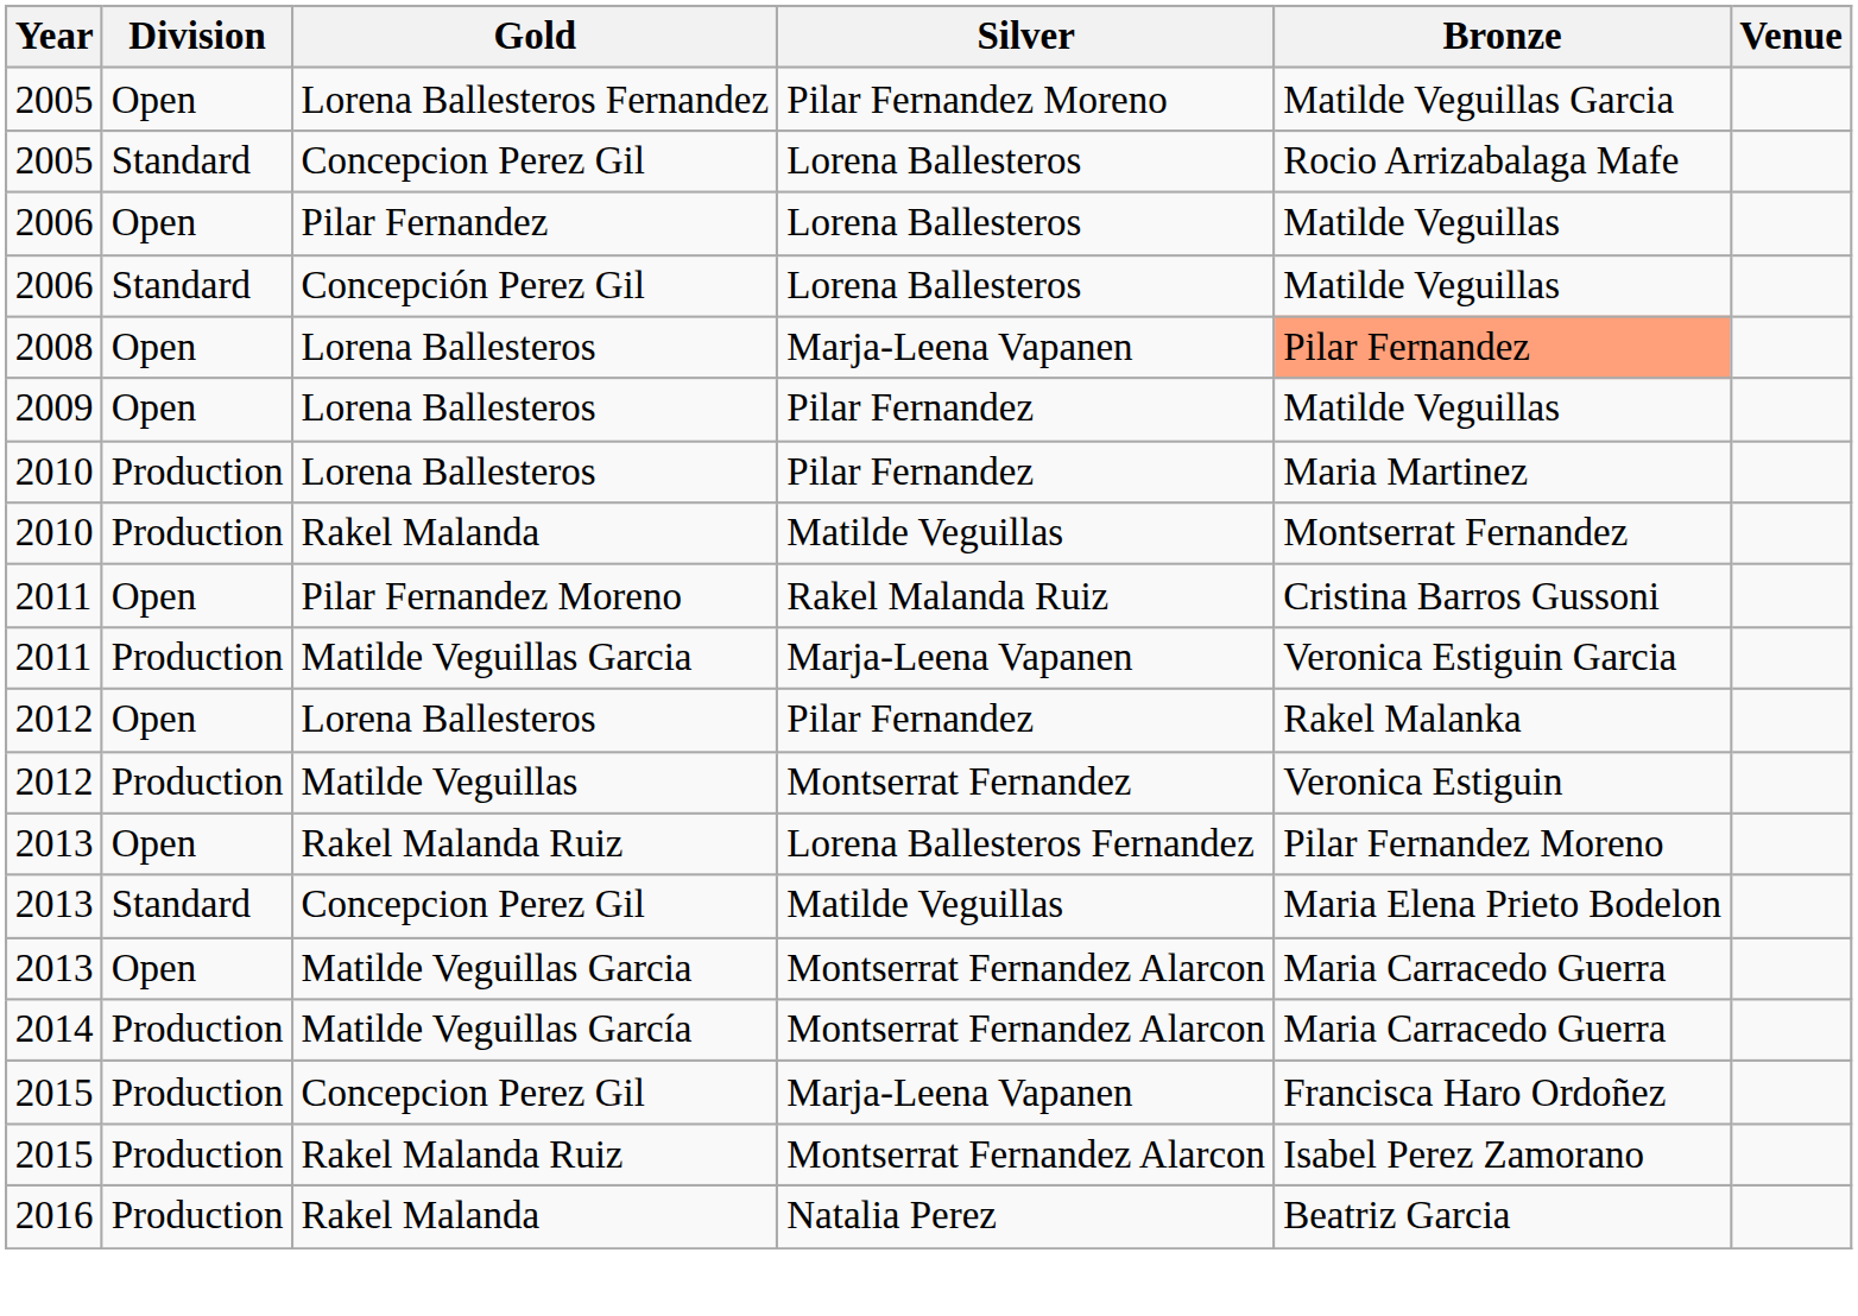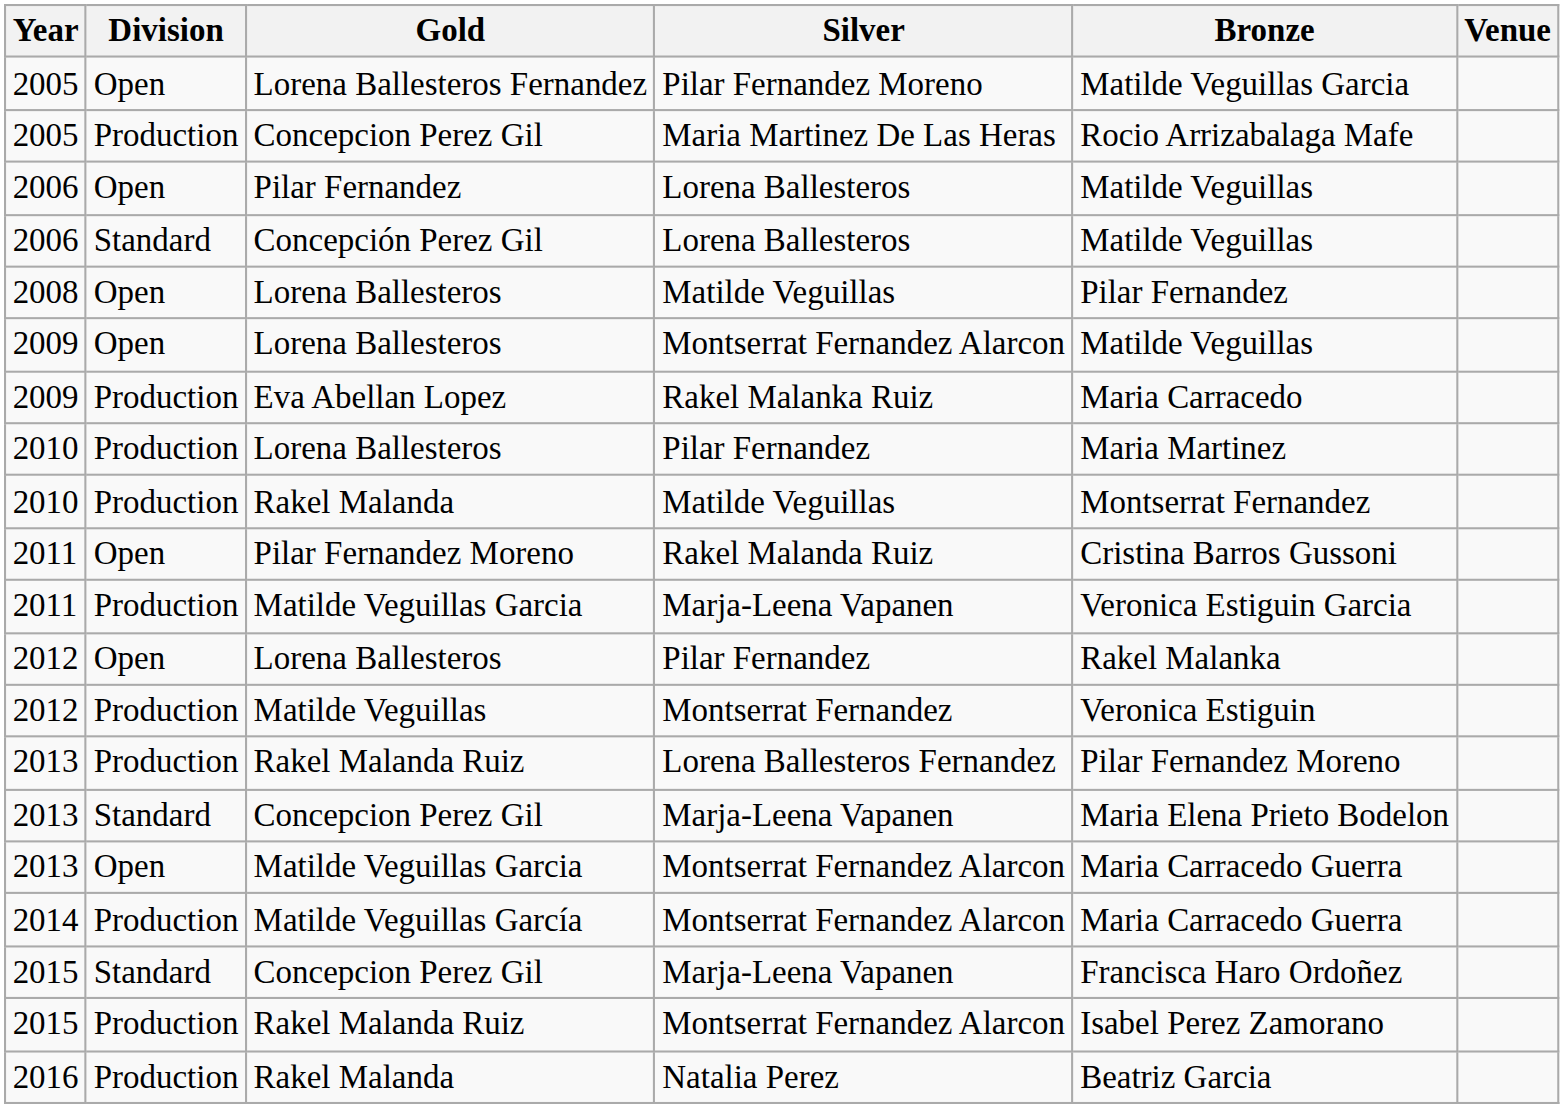 <table class="wikitable sortable" style="text-align: left;">
 <tr>
 <th>Year</th>
 <th>Division</th>
 <th> Gold</th>
 <th> Silver</th>
 <th> Bronze</th>
 <th>Venue</th>
 </tr>
 <tr>
 <td>2005</td>
 <td>Open</td>
 <td> Lorena Ballesteros Fernandez</td>
 <td> Pilar Fernandez Moreno</td>
 <td> Matilde Veguillas Garcia</td>
 <td></td>
 </tr>
 <tr>
 <td>2005</td>
-<td>Standard</td>
+<td>Production</td>
 <td> Concepcion Perez Gil</td>
-<td> Lorena Ballesteros</td>
+<td> Maria Martinez De Las Heras</td>
 <td> Rocio Arrizabalaga Mafe</td>
 <td></td>
 </tr>
 <tr>
 <td>2006</td>
 <td>Open</td>
 <td> Pilar Fernandez</td>
 <td> Lorena Ballesteros</td>
 <td> Matilde Veguillas</td>
 <td></td>
 </tr>
 <tr>
 <td>2006</td>
 <td>Standard</td>
 <td> Concepción Perez Gil</td>
 <td> Lorena Ballesteros</td>
 <td> Matilde Veguillas</td>
 <td></td>
 </tr>
 <tr>
 <td>2008</td>
 <td>Open</td>
 <td> Lorena Ballesteros</td>
-<td> Marja-Leena Vapanen</td>
-<td style="background: lightsalmon;"> Pilar Fernandez</td>
+<td> Matilde Veguillas</td>
+<td> Pilar Fernandez</td>
 <td></td>
 </tr>
 <tr>
 <td>2009</td>
 <td>Open</td>
 <td> Lorena Ballesteros</td>
-<td> Pilar Fernandez</td>
+<td> Montserrat Fernandez Alarcon</td>
 <td> Matilde Veguillas</td>
+<td></td>
+</tr>
+<tr>
+<td>2009</td>
+<td>Production</td>
+<td> Eva Abellan Lopez</td>
+<td> Rakel Malanka Ruiz</td>
+<td> Maria Carracedo</td>
 <td></td>
 </tr>
 <tr>
 <td>2010</td>
 <td>Production</td>
 <td> Lorena Ballesteros</td>
 <td> Pilar Fernandez</td>
 <td> Maria Martinez</td>
 <td></td>
 </tr>
 <tr>
 <td>2010</td>
 <td>Production</td>
 <td> Rakel Malanda</td>
 <td> Matilde Veguillas</td>
 <td> Montserrat Fernandez</td>
 <td></td>
 </tr>
 <tr>
 <td>2011</td>
 <td>Open</td>
 <td> Pilar Fernandez Moreno</td>
 <td> Rakel Malanda Ruiz</td>
 <td> Cristina Barros Gussoni</td>
 <td></td>
 </tr>
 <tr>
 <td>2011</td>
 <td>Production</td>
 <td> Matilde Veguillas Garcia</td>
 <td> Marja-Leena Vapanen</td>
 <td> Veronica Estiguin Garcia</td>
 <td></td>
 </tr>
 <tr>
 <td>2012</td>
 <td>Open</td>
 <td> Lorena Ballesteros</td>
 <td> Pilar Fernandez</td>
 <td> Rakel Malanka</td>
 <td></td>
 </tr>
 <tr>
 <td>2012</td>
 <td>Production</td>
 <td> Matilde Veguillas</td>
 <td> Montserrat Fernandez</td>
 <td> Veronica Estiguin</td>
 <td></td>
 </tr>
 <tr>
 <td>2013</td>
-<td>Open</td>
+<td>Production</td>
 <td> Rakel Malanda Ruiz</td>
 <td> Lorena Ballesteros Fernandez</td>
 <td> Pilar Fernandez Moreno</td>
 <td></td>
 </tr>
 <tr>
 <td>2013</td>
 <td>Standard</td>
 <td> Concepcion Perez Gil</td>
-<td> Matilde Veguillas</td>
+<td> Marja-Leena Vapanen</td>
 <td> Maria Elena Prieto Bodelon</td>
 <td></td>
 </tr>
 <tr>
 <td>2013</td>
 <td>Open</td>
 <td> Matilde Veguillas Garcia</td>
 <td> Montserrat Fernandez Alarcon</td>
 <td> Maria Carracedo Guerra</td>
 <td></td>
 </tr>
 <tr>
 <td>2014</td>
 <td>Production</td>
 <td> Matilde Veguillas García</td>
 <td> Montserrat Fernandez Alarcon</td>
 <td> Maria Carracedo Guerra</td>
 <td></td>
 </tr>
 <tr>
 <td>2015</td>
-<td>Production</td>
+<td>Standard</td>
 <td> Concepcion Perez Gil</td>
 <td> Marja-Leena Vapanen</td>
 <td> Francisca Haro Ordoñez</td>
 <td></td>
 </tr>
 <tr>
 <td>2015</td>
 <td>Production</td>
 <td> Rakel Malanda Ruiz</td>
 <td> Montserrat Fernandez Alarcon</td>
 <td> Isabel Perez Zamorano</td>
 <td></td>
 </tr>
 <tr>
 <td>2016</td>
 <td>Production</td>
 <td> Rakel Malanda</td>
 <td> Natalia Perez</td>
 <td> Beatriz Garcia</td>
 <td></td>
 </tr>
 <tr>
 </tr>
 </table>
